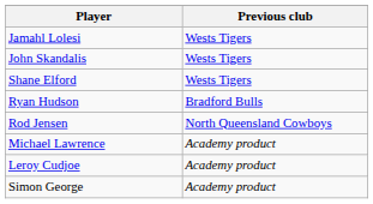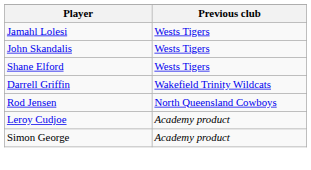 <table class="wikitable" width="32%" style="font-size:90%">
 <tr bgcolor="#efefef">
 </tr>
 <tr>
 <th width="16%">Player</th>
 <th width="16%">Previous club</th>
 </tr>
 <tr>
 <td><a href='#'>Jamahl Lolesi</a></td>
 <td><a href='#'>Wests Tigers</a></td>
 </tr>
 <tr>
 <td><a href='#'>John Skandalis</a></td>
 <td><a href='#'>Wests Tigers</a></td>
 </tr>
 <tr>
 <td><a href='#'>Shane Elford</a></td>
 <td><a href='#'>Wests Tigers</a></td>
 </tr>
 <tr>
-<td><a href='#'>Ryan Hudson</a></td>
-<td><a href='#'>Bradford Bulls</a></td>
+<td><a href='#'>Darrell Griffin</a></td>
+<td><a href='#'>Wakefield Trinity Wildcats</a></td>
 </tr>
 <tr>
 <td><a href='#'>Rod Jensen</a></td>
 <td><a href='#'>North Queensland Cowboys</a></td>
-</tr>
-<tr>
-<td><a href='#'>Michael Lawrence</a></td>
-<td><em>Academy product</em></td>
 </tr>
 <tr>
 <td><a href='#'>Leroy Cudjoe</a></td>
 <td><em>Academy product</em></td>
 </tr>
 <tr>
 <td>Simon George</td>
 <td><em>Academy product</em></td>
 </tr>
 </table>
